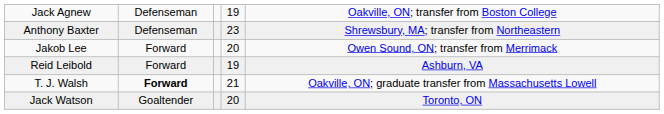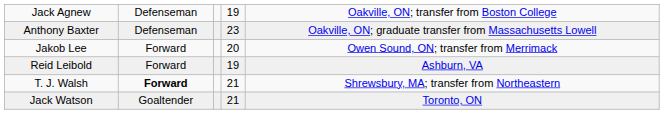 <table class="wikitable" width="60%">
 <tr align="center" bgcolor="">
 <td>Jack Agnew</td>
 <td>Defenseman</td>
 <td></td>
 <td>19</td>
 <td><a href='#'>Oakville, ON</a>; transfer from <a href='#'>Boston College</a></td>
 </tr>
 <tr align="center" bgcolor="f0f0f0">
 <td>Anthony Baxter</td>
 <td>Defenseman</td>
 <td></td>
 <td>23</td>
-<td><a href='#'>Shrewsbury, MA</a>; transfer from <a href='#'>Northeastern</a></td>
+<td><a href='#'>Oakville, ON</a>; graduate transfer from <a href='#'>Massachusetts Lowell</a></td>
 </tr>
 <tr align="center" bgcolor="">
 <td>Jakob Lee</td>
 <td>Forward</td>
 <td></td>
 <td>20</td>
 <td><a href='#'>Owen Sound, ON</a>; transfer from <a href='#'>Merrimack</a></td>
 </tr>
 <tr align="center" bgcolor="f0f0f0">
 <td>Reid Leibold</td>
 <td>Forward</td>
 <td></td>
 <td>19</td>
 <td><a href='#'>Ashburn, VA</a></td>
 </tr>
 <tr align="center" bgcolor="">
 <td>T. J. Walsh</td>
 <td><strong>Forward</strong></td>
 <td></td>
 <td>21</td>
-<td><a href='#'>Oakville, ON</a>; graduate transfer from <a href='#'>Massachusetts Lowell</a></td>
+<td><a href='#'>Shrewsbury, MA</a>; transfer from <a href='#'>Northeastern</a></td>
 </tr>
 <tr align="center" bgcolor="f0f0f0">
 <td>Jack Watson</td>
 <td>Goaltender</td>
 <td></td>
-<td>20</td>
+<td>21</td>
 <td><a href='#'>Toronto, ON</a></td>
 </tr>
 </table>
